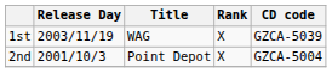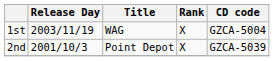 <table class=wikitable style="font-size:small">
 <tr>
 <th></th>
 <th>Release Day</th>
 <th>Title</th>
 <th>Rank</th>
 <th>CD code</th>
 </tr>
 <tr>
 <td>1st</td>
 <td>2003/11/19</td>
 <td>WAG</td>
 <td>X</td>
-<td>GZCA-5039</td>
+<td>GZCA-5004</td>
 </tr>
 <tr>
 <td>2nd</td>
 <td>2001/10/3</td>
 <td>Point Depot</td>
 <td>X</td>
-<td>GZCA-5004</td>
+<td>GZCA-5039</td>
 </tr>
 <tr>
 </tr>
 </table>
